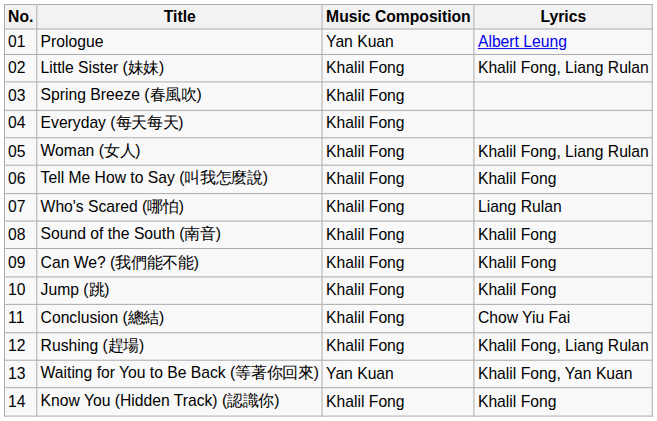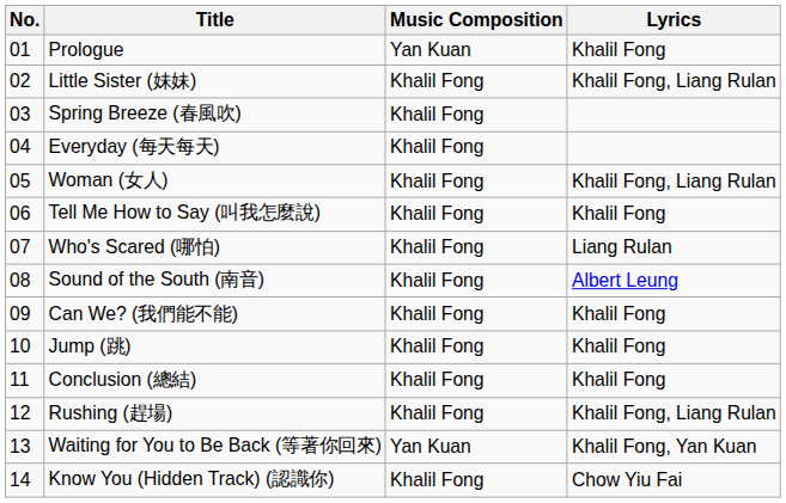 <table class="wikitable">
 <tr>
 <th><strong>No.</strong></th>
 <th><strong>Title</strong></th>
 <th><strong>Music Composition</strong></th>
 <th><strong>Lyrics </strong></th>
 </tr>
 <tr>
 <td>01</td>
 <td>Prologue</td>
 <td>Yan Kuan</td>
-<td><a href='#'>Albert Leung</a></td>
+<td>Khalil Fong</td>
 </tr>
 <tr>
 <td>02</td>
 <td>Little Sister (妹妹)</td>
 <td>Khalil Fong</td>
 <td>Khalil Fong, Liang Rulan</td>
 </tr>
 <tr>
 <td>03</td>
 <td>Spring Breeze (春風吹)</td>
 <td>Khalil Fong</td>
 <td></td>
 </tr>
 <tr>
 <td>04</td>
 <td>Everyday (每天每天)</td>
 <td>Khalil Fong</td>
 <td></td>
 </tr>
 <tr>
 <td>05</td>
 <td>Woman (女人)</td>
 <td>Khalil Fong</td>
 <td>Khalil Fong, Liang Rulan</td>
 </tr>
 <tr>
 <td>06</td>
 <td>Tell Me How to Say (叫我怎麼說)</td>
 <td>Khalil Fong</td>
 <td>Khalil Fong</td>
 </tr>
 <tr>
 <td>07</td>
 <td>Who's Scared (哪怕)</td>
 <td>Khalil Fong</td>
 <td>Liang Rulan</td>
 </tr>
 <tr>
 <td>08</td>
 <td>Sound of the South (南音)</td>
 <td>Khalil Fong</td>
-<td>Khalil Fong</td>
+<td><a href='#'>Albert Leung</a></td>
 </tr>
 <tr>
 <td>09</td>
 <td>Can We? (我們能不能)</td>
 <td>Khalil Fong</td>
 <td>Khalil Fong</td>
 </tr>
 <tr>
 <td>10</td>
 <td>Jump (跳)</td>
 <td>Khalil Fong</td>
 <td>Khalil Fong</td>
 </tr>
 <tr>
 <td>11</td>
 <td>Conclusion (總結)</td>
 <td>Khalil Fong</td>
-<td>Chow Yiu Fai</td>
+<td>Khalil Fong</td>
 </tr>
 <tr>
 <td>12</td>
 <td>Rushing (趕場)</td>
 <td>Khalil Fong</td>
 <td>Khalil Fong, Liang Rulan</td>
 </tr>
 <tr>
 <td>13</td>
 <td>Waiting for You to Be Back  (等著你回來)</td>
 <td>Yan Kuan</td>
 <td>Khalil Fong, Yan Kuan</td>
 </tr>
 <tr>
 <td>14</td>
 <td>Know You (Hidden Track) (認識你)</td>
 <td>Khalil Fong</td>
-<td>Khalil Fong</td>
+<td>Chow Yiu Fai</td>
 </tr>
 </table>
